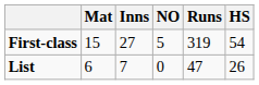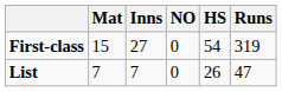 <table class="wikitable">
 <tr>
 <th></th>
 <th>Mat</th>
 <th>Inns</th>
 <th>NO</th>
+<th>HS</th>
 <th>Runs</th>
-<th>HS</th>
 </tr>
 <tr>
 <td><strong>First-class</strong></td>
 <td>15</td>
 <td>27</td>
-<td>5</td>
+<td>0</td>
+<td>54</td>
 <td>319</td>
-<td>54</td>
 </tr>
 <tr>
 <td><strong>List</strong></td>
-<td>6</td>
+<td>7</td>
 <td>7</td>
 <td>0</td>
+<td>26</td>
 <td>47</td>
-<td>26</td>
 </tr>
 </table>
